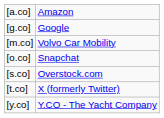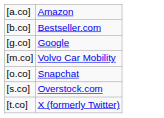 <table class="wikitable">
 <tr>
 <td>[a.co]</td>
 <td><a href='#'>Amazon</a></td>
+</tr>
+<tr>
+<td>[b.co]</td>
+<td><a href='#'>Bestseller.com</a></td>
 </tr>
 <tr>
 <td>[g.co]</td>
 <td><a href='#'>Google</a></td>
 </tr>
 <tr>
 <td>[m.co]</td>
 <td><a href='#'>Volvo Car Mobility</a></td>
 </tr>
 <tr>
 <td>[o.co]</td>
 <td><a href='#'>Snapchat</a></td>
 </tr>
 <tr>
 <td>[s.co]</td>
 <td><a href='#'>Overstock.com</a></td>
 </tr>
 <tr>
 <td>[t.co]</td>
 <td><a href='#'>X (formerly Twitter)</a></td>
 </tr>
-<tr>
-<td>[y.co]</td>
-<td><a href='#'>Y.CO - The Yacht Company</a></td>
-</tr>
 </table>
